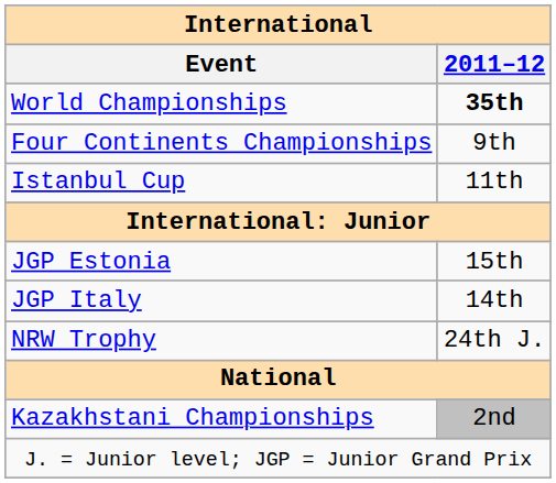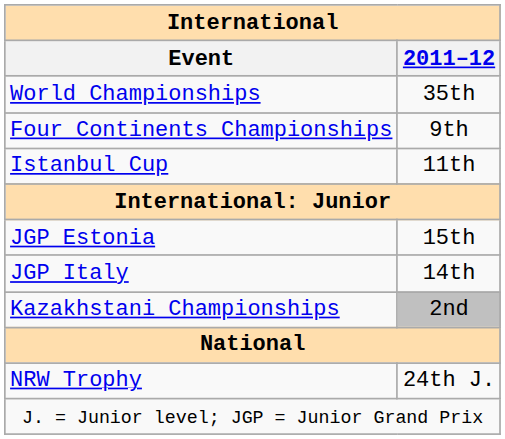 <table class="wikitable" style="text-align:center">
 <tr>
 <th style="background-color: #ffdead; " colspan=2 align=center><strong>International</strong></th>
 </tr>
 <tr>
 <th>Event</th>
 <th><a href='#'>2011–12</a></th>
 </tr>
 <tr>
 <td align=left><a href='#'>World Championships</a></td>
-<td><strong>35th</strong></td>
+<td>35th</td>
 </tr>
 <tr>
 <td align=left><a href='#'>Four Continents Championships</a></td>
 <td>9th</td>
 </tr>
 <tr>
 <td align=left><a href='#'>Istanbul Cup</a></td>
 <td>11th</td>
 </tr>
 <tr>
 <th style="background-color: #ffdead; " colspan=2 align=center><strong>International: Junior</strong></th>
 </tr>
 <tr>
 <td align=left><a href='#'>JGP Estonia</a></td>
 <td>15th</td>
 </tr>
 <tr>
 <td align=left><a href='#'>JGP Italy</a></td>
 <td>14th</td>
 </tr>
 <tr>
-<td align=left><a href='#'>NRW Trophy</a></td>
-<td>24th J.</td>
+<td align=left><a href='#'>Kazakhstani Championships</a></td>
+<td bgcolor=silver>2nd</td>
 </tr>
 <tr>
 <th style="background-color: #ffdead; " colspan=2 align=center><strong>National</strong></th>
 </tr>
 <tr>
-<td align=left><a href='#'>Kazakhstani Championships</a></td>
-<td bgcolor=silver>2nd</td>
+<td align=left><a href='#'>NRW Trophy</a></td>
+<td>24th J.</td>
 </tr>
 <tr>
 <td colspan=2 align=center><small> J. = Junior level; JGP = Junior Grand Prix </small></td>
 </tr>
 </table>
